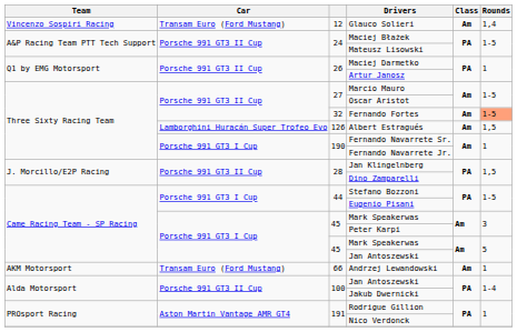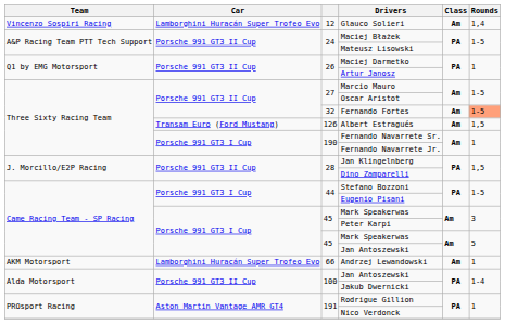 <table class="wikitable" style="font-size: 85%">
 <tr>
 <th>Team</th>
 <th>Car</th>
 <th></th>
 <th>Drivers</th>
 <th>Class</th>
 <th>Rounds</th>
 </tr>
 <tr>
 <td> <a href='#'>Vincenzo Sospiri Racing</a></td>
-<td><a href='#'>Transam Euro</a> (<a href='#'>Ford Mustang</a>)</td>
+<td><a href='#'>Lamborghini Huracán Super Trofeo Evo</a></td>
 <td align="center">12</td>
 <td> Glauco Solieri</td>
 <td align="center"><strong><span>Am</span></strong></td>
 <td>1,4</td>
 </tr>
 <tr>
 <td rowspan="2"> A&P Racing Team PTT Tech Support</td>
 <td rowspan="2"><a href='#'>Porsche 991 GT3 II Cup</a></td>
 <td rowspan=2 align="center">24</td>
 <td> Maciej Błażek</td>
 <td rowspan="2" align="center"><strong><span>PA</span></strong></td>
 <td rowspan="2">1-5</td>
 </tr>
 <tr>
 <td> Mateusz Lisowski</td>
 </tr>
 <tr>
 <td rowspan="2"> Q1 by EMG Motorsport</td>
 <td rowspan="2"><a href='#'>Porsche 991 GT3 II Cup</a></td>
 <td rowspan=2 align="center">26</td>
 <td> Maciej Darmetko</td>
 <td rowspan="2" align="center"><strong><span>PA</span></strong></td>
 <td rowspan="2">1</td>
 </tr>
 <tr>
 <td> <a href='#'>Artur Janosz</a></td>
 </tr>
 <tr>
 <td rowspan="6"> Three Sixty Racing Team</td>
 <td rowspan="3"><a href='#'>Porsche 991 GT3 II Cup</a></td>
 <td rowspan="2" align="center">27</td>
 <td> Marcio Mauro</td>
 <td rowspan="2" align="center"><strong><span>Am</span></strong></td>
 <td rowspan="2">1-5</td>
 </tr>
 <tr>
 <td> Oscar Aristot</td>
 </tr>
 <tr>
 <td align="center">32</td>
 <td> Fernando Fortes</td>
 <td align="center"><strong><span>Am</span></strong></td>
 <td style="background: lightsalmon;">1-5</td>
 </tr>
 <tr>
-<td><a href='#'>Lamborghini Huracán Super Trofeo Evo</a></td>
+<td><a href='#'>Transam Euro</a> (<a href='#'>Ford Mustang</a>)</td>
 <td align="center">126</td>
 <td> Albert Estragués</td>
 <td align="center"><strong><span>Am</span></strong></td>
 <td>1,5</td>
 </tr>
 <tr>
 <td rowspan="2"><a href='#'>Porsche 991 GT3 I Cup</a></td>
 <td rowspan="2" align="center">190</td>
 <td> Fernando Navarrete Sr.</td>
 <td rowspan="2" align="center"><strong><span>Am</span></strong></td>
 <td rowspan="2">1</td>
 </tr>
 <tr>
 <td> Fernando Navarrete Jr.</td>
 </tr>
 <tr>
 <td rowspan="2"> J. Morcillo/E2P Racing</td>
 <td rowspan="2"><a href='#'>Porsche 991 GT3 II Cup</a></td>
 <td rowspan=2 align="center">28</td>
 <td> Jan Klingelnberg</td>
 <td rowspan="2" align="center"><strong><span>PA</span></strong></td>
 <td rowspan="2">1,5</td>
 </tr>
 <tr>
 <td> <a href='#'>Dino Zamparelli</a></td>
 </tr>
 <tr>
 <td rowspan="6"> <a href='#'>Came Racing Team - SP Racing</a></td>
 <td rowspan="2"><a href='#'>Porsche 991 GT3 I Cup</a></td>
 <td rowspan="2" align="center">44</td>
 <td> Stefano Bozzoni</td>
 <td rowspan="2" align="center"><strong><span>PA</span></strong></td>
 <td rowspan="2">1-5</td>
 </tr>
 <tr>
 <td> <a href='#'>Eugenio Pisani</a></td>
 </tr>
 <tr>
 <td rowspan="4"><a href='#'>Porsche 991 GT3 I Cup</a></td>
 <td rowspan="2">45</td>
 <td> Mark Speakerwas</td>
 <td rowspan="2"><strong><span>Am</span></strong></td>
 <td rowspan="2">3</td>
 </tr>
 <tr>
 <td> Peter Karpi</td>
 </tr>
 <tr>
 <td rowspan="2">45</td>
 <td> Mark Speakerwas</td>
 <td rowspan="2"><strong><span>Am</span></strong></td>
 <td rowspan="2">5</td>
 </tr>
 <tr>
 <td> Jan Antoszewski</td>
 </tr>
 <tr>
 <td> AKM Motorsport</td>
-<td><a href='#'>Transam Euro</a> (<a href='#'>Ford Mustang</a>)</td>
+<td><a href='#'>Lamborghini Huracán Super Trofeo Evo</a></td>
 <td align="center">66</td>
 <td> Andrzej Lewandowski</td>
 <td align="center"><strong><span>Am</span></strong></td>
 <td>1</td>
 </tr>
 <tr>
 <td rowspan="2"> Alda Motorsport</td>
 <td rowspan="2"><a href='#'>Porsche 991 GT3 II Cup</a></td>
 <td rowspan=2 align="center">100</td>
 <td> Jan Antoszewski</td>
 <td rowspan="2" align="center"><strong><span>PA</span></strong></td>
 <td rowspan="2">1-4</td>
 </tr>
 <tr>
 <td> Jakub Dwernicki</td>
 </tr>
 <tr>
 <td rowspan="2"> PROsport Racing</td>
 <td rowspan="2"><a href='#'>Aston Martin Vantage AMR GT4</a></td>
 <td rowspan="2" align="center">191</td>
 <td> Rodrigue Gillion</td>
 <td rowspan="2" align="center"><strong><span>PA</span></strong></td>
 <td rowspan="2">1</td>
 </tr>
 <tr>
 <td> Nico Verdonck</td>
 </tr>
 <tr>
 </tr>
 </table>
